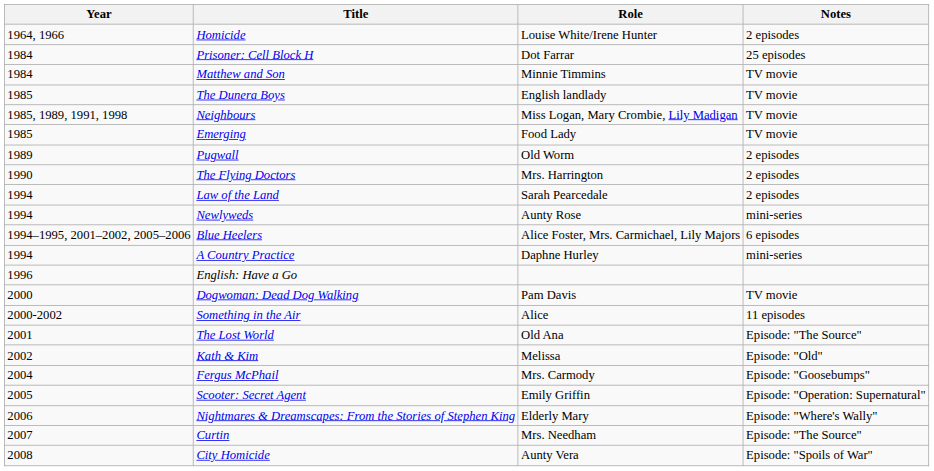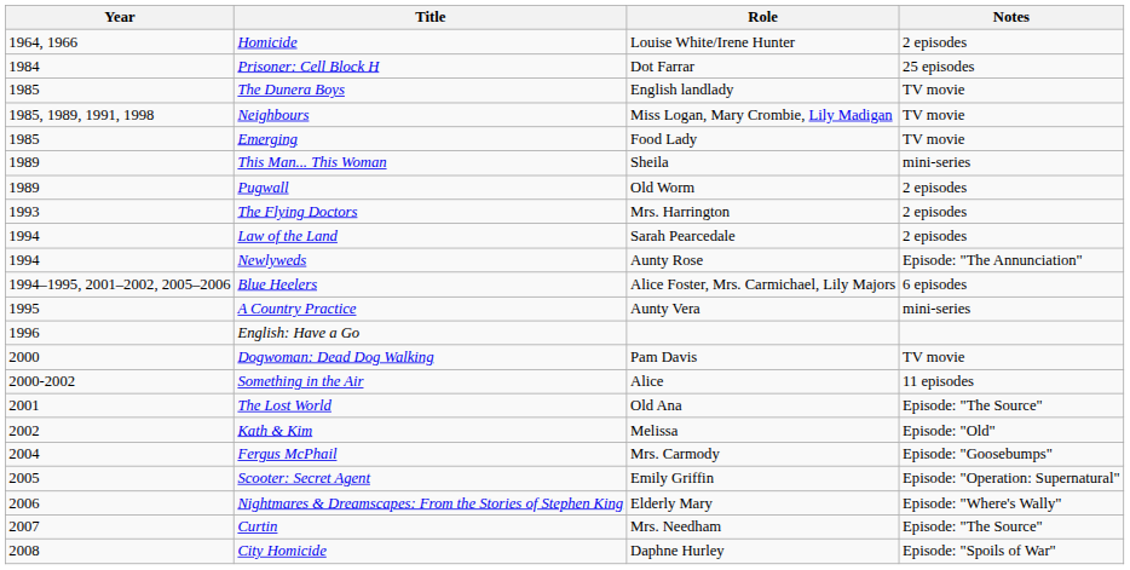 <table class="wikitable sortable">
 <tr>
 <th>Year</th>
 <th>Title</th>
 <th>Role</th>
 <th>Notes</th>
 </tr>
 <tr>
 <td>1964, 1966</td>
 <td><em><a href='#'>Homicide</a></em></td>
 <td>Louise White/Irene Hunter</td>
 <td>2 episodes</td>
 </tr>
 <tr>
 <td>1984</td>
 <td><em><a href='#'>Prisoner: Cell Block H</a></em></td>
 <td>Dot Farrar</td>
 <td>25 episodes</td>
-</tr>
-<tr>
-<td>1984</td>
-<td><em><a href='#'>Matthew and Son</a></em></td>
-<td>Minnie Timmins</td>
-<td>TV movie</td>
 </tr>
 <tr>
 <td>1985</td>
 <td><em><a href='#'>The Dunera Boys</a></em></td>
 <td>English landlady</td>
 <td>TV movie</td>
 </tr>
 <tr>
 <td>1985, 1989, 1991, 1998</td>
 <td><em><a href='#'>Neighbours</a></em></td>
 <td>Miss Logan, Mary Crombie, <a href='#'>Lily Madigan</a></td>
 <td>TV movie</td>
 </tr>
 <tr>
 <td>1985</td>
 <td><em><a href='#'>Emerging</a></em></td>
 <td>Food Lady</td>
 <td>TV movie</td>
 </tr>
 <tr>
 <td>1989</td>
+<td><em><a href='#'>This Man... This Woman</a></em></td>
+<td>Sheila</td>
+<td>mini-series</td>
+</tr>
+<tr>
+<td>1989</td>
 <td><em><a href='#'>Pugwall</a></em></td>
 <td>Old Worm</td>
 <td>2 episodes</td>
 </tr>
 <tr>
-<td>1990</td>
+<td>1993</td>
 <td><em><a href='#'>The Flying Doctors</a></em></td>
 <td>Mrs. Harrington</td>
 <td>2 episodes</td>
 </tr>
 <tr>
 <td>1994</td>
 <td><em><a href='#'>Law of the Land</a></em></td>
 <td>Sarah Pearcedale</td>
 <td>2 episodes</td>
 </tr>
 <tr>
 <td>1994</td>
 <td><em><a href='#'>Newlyweds</a></em></td>
 <td>Aunty Rose</td>
-<td>mini-series</td>
+<td>Episode: "The Annunciation"</td>
 </tr>
 <tr>
 <td>1994–1995, 2001–2002, 2005–2006</td>
 <td><em><a href='#'>Blue Heelers</a></em></td>
 <td>Alice Foster, Mrs. Carmichael, Lily Majors</td>
 <td>6 episodes</td>
 </tr>
 <tr>
-<td>1994</td>
+<td>1995</td>
 <td><em><a href='#'>A Country Practice</a></em></td>
-<td>Daphne Hurley</td>
+<td>Aunty Vera</td>
 <td>mini-series</td>
 </tr>
 <tr>
 <td>1996</td>
 <td><em>English: Have a Go</em></td>
 <td></td>
 <td></td>
 </tr>
 <tr>
 <td>2000</td>
 <td><em><a href='#'>Dogwoman: Dead Dog Walking</a></em></td>
 <td>Pam Davis</td>
 <td>TV movie</td>
 </tr>
 <tr>
 <td>2000-2002</td>
 <td><em><a href='#'>Something in the Air</a></em></td>
 <td>Alice</td>
 <td>11 episodes</td>
 </tr>
 <tr>
 <td>2001</td>
 <td><em><a href='#'>The Lost World</a></em></td>
 <td>Old Ana</td>
 <td>Episode: "The Source"</td>
 </tr>
 <tr>
 <td>2002</td>
 <td><em><a href='#'>Kath & Kim</a></em></td>
 <td>Melissa</td>
 <td>Episode: "Old"</td>
 </tr>
 <tr>
 <td>2004</td>
 <td><em><a href='#'>Fergus McPhail</a></em></td>
 <td>Mrs. Carmody</td>
 <td>Episode: "Goosebumps"</td>
 </tr>
 <tr>
 <td>2005</td>
 <td><em><a href='#'>Scooter: Secret Agent</a></em></td>
 <td>Emily Griffin</td>
 <td>Episode: "Operation: Supernatural"</td>
 </tr>
 <tr>
 <td>2006</td>
 <td><em><a href='#'>Nightmares & Dreamscapes: From the Stories of Stephen King</a></em></td>
 <td>Elderly Mary</td>
 <td>Episode: "Where's Wally"</td>
 </tr>
 <tr>
 <td>2007</td>
 <td><em><a href='#'>Curtin</a></em></td>
 <td>Mrs. Needham</td>
 <td>Episode: "The Source"</td>
 </tr>
 <tr>
 <td>2008</td>
 <td><em><a href='#'>City Homicide</a></em></td>
-<td>Aunty Vera</td>
+<td>Daphne Hurley</td>
 <td>Episode: "Spoils of War"</td>
 </tr>
 </table>
